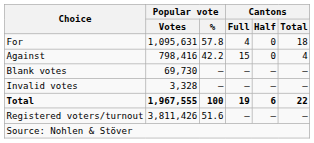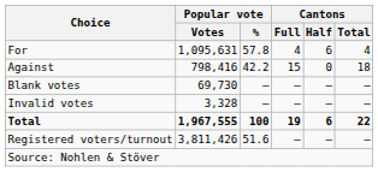 <table class=wikitable style=text-align:right>
 <tr>
 <th rowspan=2>Choice</th>
 <th colspan=2>Popular vote</th>
 <th colspan=3>Cantons</th>
 </tr>
 <tr>
 <th>Votes</th>
 <th>%</th>
 <th>Full</th>
 <th>Half</th>
 <th>Total</th>
 </tr>
 <tr>
 <td align=left>For</td>
 <td>1,095,631</td>
 <td>57.8</td>
 <td>4</td>
-<td>0</td>
-<td>18</td>
+<td>6</td>
+<td>4</td>
 </tr>
 <tr>
 <td align=left>Against</td>
 <td>798,416</td>
 <td>42.2</td>
 <td>15</td>
 <td>0</td>
-<td>4</td>
+<td>18</td>
 </tr>
 <tr>
 <td align=left>Blank votes</td>
 <td>69,730</td>
 <td>–</td>
 <td>–</td>
 <td>–</td>
 <td>–</td>
 </tr>
 <tr>
 <td align=left>Invalid votes</td>
 <td>3,328</td>
 <td>–</td>
 <td>–</td>
 <td>–</td>
 <td>–</td>
 </tr>
 <tr>
 <td align=left><strong>Total</strong></td>
 <td><strong>1,967,555</strong></td>
 <td><strong>100</strong></td>
 <td><strong>19</strong></td>
 <td><strong>6</strong></td>
 <td><strong>22</strong></td>
 </tr>
 <tr>
 <td align=left>Registered voters/turnout</td>
 <td>3,811,426</td>
 <td>51.6</td>
 <td>–</td>
 <td>–</td>
 <td>–</td>
 </tr>
 <tr>
 <td align=left colspan=11>Source: Nohlen & Stöver</td>
 </tr>
 </table>
